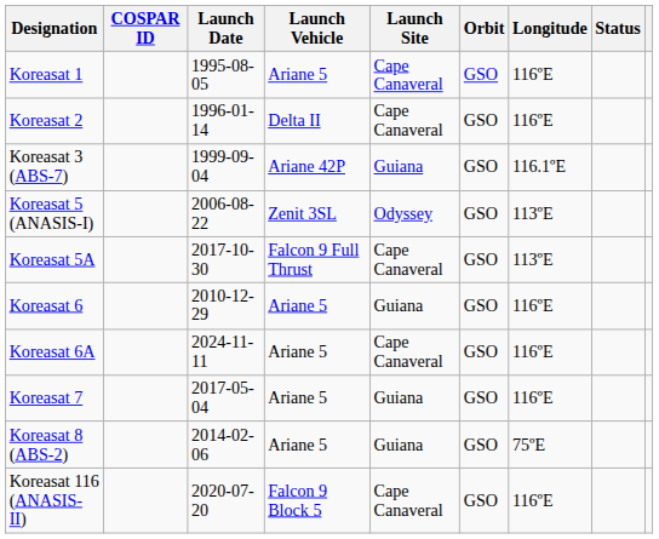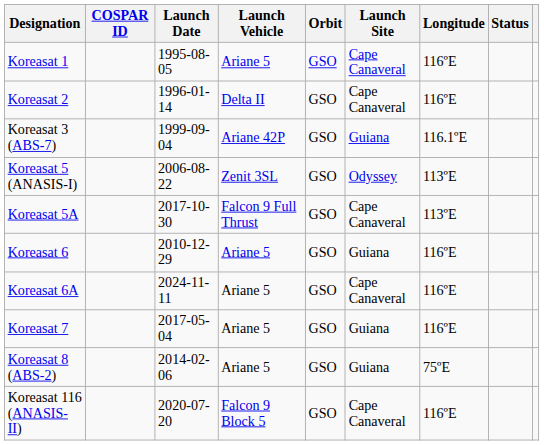 <table class="wikitable">
 <tr>
 <th>Designation</th>
 <th><a href='#'>COSPAR ID</a></th>
 <th>Launch Date</th>
 <th>Launch Vehicle</th>
+<th>Orbit</th>
 <th>Launch Site</th>
-<th>Orbit</th>
 <th>Longitude</th>
 <th>Status</th>
 <th></th>
 </tr>
 <tr>
 <td><a href='#'>Koreasat 1</a></td>
 <td></td>
 <td>1995-08-05</td>
 <td><a href='#'>Ariane 5</a></td>
+<td><a href='#'>GSO</a></td>
 <td><a href='#'>Cape Canaveral</a></td>
-<td><a href='#'>GSO</a></td>
 <td>116ºE</td>
 <td></td>
 <td></td>
 </tr>
 <tr>
 <td><a href='#'>Koreasat 2</a></td>
 <td></td>
 <td>1996-01-14</td>
 <td><a href='#'>Delta II</a></td>
+<td>GSO</td>
 <td>Cape Canaveral</td>
-<td>GSO</td>
 <td>116ºE</td>
 <td></td>
 <td></td>
 </tr>
 <tr>
 <td>Koreasat 3<br>(<a href='#'>ABS-7</a>)</td>
 <td></td>
 <td>1999-09-04</td>
 <td><a href='#'>Ariane&nbsp;42P</a></td>
+<td>GSO</td>
 <td><a href='#'>Guiana</a></td>
-<td>GSO</td>
 <td>116.1ºE</td>
 <td></td>
 <td></td>
 </tr>
 <tr>
 <td><a href='#'>Koreasat 5</a><br>(ANASIS-I)</td>
 <td></td>
 <td>2006-08-22</td>
 <td><a href='#'>Zenit 3SL</a></td>
+<td>GSO</td>
 <td><a href='#'>Odyssey</a></td>
-<td>GSO</td>
 <td>113ºE</td>
 <td></td>
 <td></td>
 </tr>
 <tr>
 <td><a href='#'>Koreasat 5A</a></td>
 <td></td>
 <td>2017-10-30</td>
 <td><a href='#'>Falcon 9 Full Thrust</a></td>
+<td>GSO</td>
 <td>Cape Canaveral</td>
-<td>GSO</td>
 <td>113ºE</td>
 <td></td>
 <td></td>
 </tr>
 <tr>
 <td><a href='#'>Koreasat 6</a></td>
 <td></td>
 <td>2010-12-29</td>
 <td><a href='#'>Ariane 5</a></td>
+<td>GSO</td>
 <td>Guiana</td>
-<td>GSO</td>
 <td>116ºE</td>
 <td></td>
 <td></td>
 </tr>
 <tr>
 <td><a href='#'>Koreasat 6A</a></td>
 <td></td>
 <td>2024-11-11</td>
 <td>Ariane 5</td>
+<td>GSO</td>
 <td>Cape Canaveral</td>
-<td>GSO</td>
 <td>116ºE</td>
 <td></td>
 <td></td>
 </tr>
 <tr>
 <td><a href='#'>Koreasat 7</a></td>
 <td></td>
 <td>2017-05-04</td>
 <td>Ariane 5</td>
+<td>GSO</td>
 <td>Guiana</td>
-<td>GSO</td>
 <td>116ºE</td>
 <td></td>
 <td></td>
 </tr>
 <tr>
 <td><a href='#'>Koreasat 8</a><br>(<a href='#'>ABS-2</a>)</td>
 <td></td>
 <td>2014-02-06</td>
 <td>Ariane 5</td>
+<td>GSO</td>
 <td>Guiana</td>
-<td>GSO</td>
 <td>75ºE</td>
 <td></td>
 <td></td>
 </tr>
 <tr>
 <td>Koreasat 116<br>(<a href='#'>ANASIS-II</a>)</td>
 <td></td>
 <td>2020-07-20</td>
 <td><a href='#'>Falcon 9 Block 5</a></td>
+<td>GSO</td>
 <td>Cape Canaveral</td>
-<td>GSO</td>
 <td>116ºE</td>
 <td></td>
 <td></td>
 </tr>
 </table>
